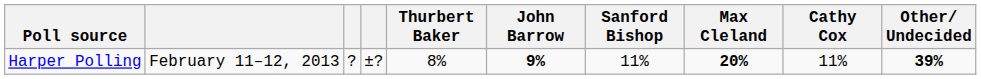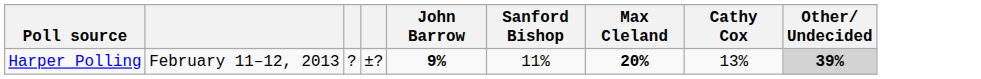 <table class="wikitable" style="text-align:center">
 <tr valign= bottom>
 <th>Poll source</th>
 <th></th>
 <th></th>
 <th></th>
-<th style="width:75px;">Thurbert<br>Baker</th>
 <th style="width:75px;">John<br>Barrow</th>
 <th style="width:75px;">Sanford<br>Bishop</th>
 <th style="width:75px;">Max<br>Cleland</th>
 <th style="width:75px;">Cathy<br>Cox</th>
 <th>Other/<br>Undecided</th>
 </tr>
 <tr>
 <td align=left><a href='#'>Harper Polling</a></td>
 <td>February 11–12, 2013</td>
 <td>?</td>
 <td>±?</td>
-<td>8%</td>
 <td><strong>9%</strong></td>
 <td>11%</td>
 <td><strong>20%</strong></td>
-<td>11%</td>
-<td><strong>39%</strong></td>
+<td>13%</td>
+<td style="background: lightgrey;"><strong>39%</strong></td>
 </tr>
 </table>
